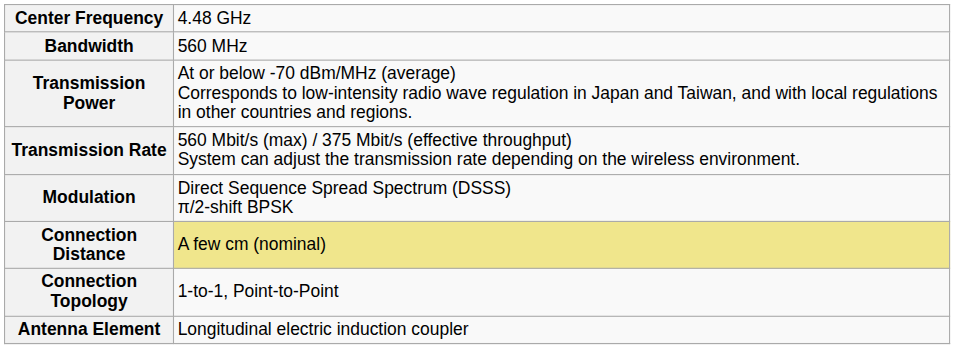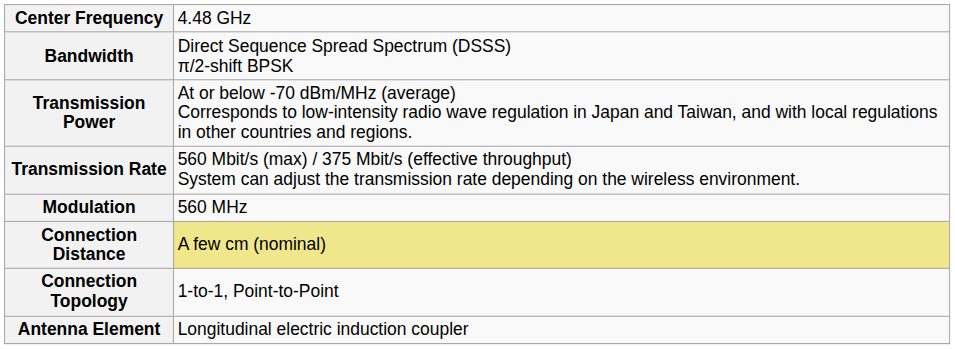 <table class="wikitable">
 <tr>
 <th>Center Frequency</th>
 <td>4.48 GHz</td>
 </tr>
 <tr>
 <th>Bandwidth</th>
-<td>560 MHz</td>
+<td>Direct Sequence Spread Spectrum (DSSS)<br>π/2-shift BPSK</td>
 </tr>
 <tr>
 <th>Transmission Power</th>
 <td>At or below -70 dBm/MHz (average)<br>Corresponds to low-intensity radio wave regulation in Japan and Taiwan, and with local regulations in other countries and regions.</td>
 </tr>
 <tr>
 <th>Transmission Rate</th>
 <td>560 Mbit/s (max) / 375 Mbit/s (effective throughput)<br>System can adjust the transmission rate depending on the wireless environment.</td>
 </tr>
 <tr>
 <th>Modulation</th>
-<td>Direct Sequence Spread Spectrum (DSSS)<br>π/2-shift BPSK</td>
+<td>560 MHz</td>
 </tr>
 <tr>
 <th>Connection Distance</th>
 <td style="background: khaki;">A few cm (nominal)</td>
 </tr>
 <tr>
 <th>Connection Topology</th>
 <td>1-to-1, Point-to-Point</td>
 </tr>
 <tr>
 <th>Antenna Element</th>
 <td>Longitudinal electric induction coupler</td>
 </tr>
 <tr>
 </tr>
 </table>
